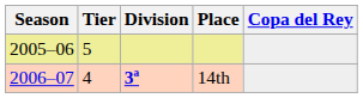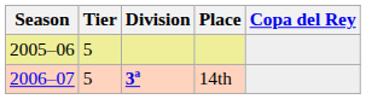 <table class="wikitable">
 <tr style="background:#f0f6fa;">
 <th>Season</th>
 <th>Tier</th>
 <th>Division</th>
 <th>Place</th>
 <th><a href='#'>Copa del Rey</a></th>
 </tr>
 <tr>
 <td style="background:#EFEF99;">2005–06</td>
 <td style="background:#EFEF99;">5</td>
 <td style="background:#EFEF99;"></td>
 <td style="background:#EFEF99;"></td>
 <th style="background:#efefef;"></th>
 </tr>
 <tr>
 <td style="background:#FFD3BD;"><a href='#'>2006–07</a></td>
-<td style="background:#FFD3BD;">4</td>
+<td style="background:#FFD3BD;">5</td>
 <td style="background:#FFD3BD;"><strong><a href='#'>3ª</a></strong></td>
 <td style="background:#FFD3BD;">14th</td>
 <td style="background:#efefef;"></td>
 </tr>
 </table>
